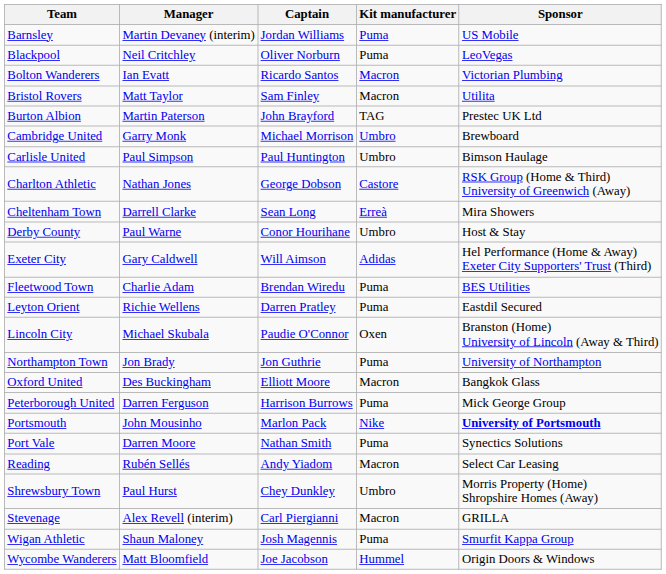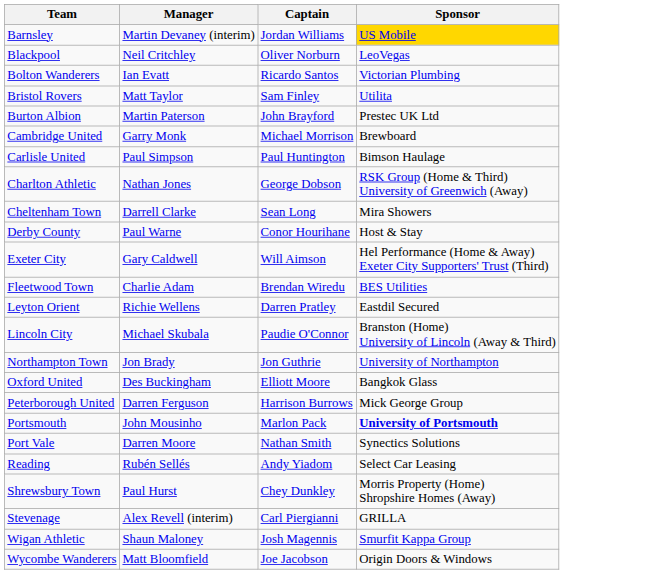 <table class="wikitable sortable" style="text-align: left;">
 <tr>
 <th>Team</th>
 <th>Manager</th>
 <th>Captain</th>
-<th>Kit manufacturer</th>
 <th>Sponsor</th>
 </tr>
 <tr>
 <td><a href='#'>Barnsley</a></td>
 <td> <a href='#'>Martin Devaney</a> (interim)</td>
 <td> <a href='#'>Jordan Williams</a></td>
-<td> <a href='#'>Puma</a></td>
-<td><a href='#'>US Mobile</a></td>
+<td style="background: gold;"><a href='#'>US Mobile</a></td>
 </tr>
 <tr>
 <td><a href='#'>Blackpool</a></td>
 <td> <a href='#'>Neil Critchley</a></td>
 <td> <a href='#'>Oliver Norburn</a></td>
-<td> Puma</td>
 <td><a href='#'>LeoVegas</a></td>
 </tr>
 <tr>
 <td><a href='#'>Bolton Wanderers</a></td>
 <td> <a href='#'>Ian Evatt</a></td>
 <td> <a href='#'>Ricardo Santos</a></td>
-<td> <a href='#'>Macron</a></td>
 <td><a href='#'>Victorian Plumbing</a></td>
 </tr>
 <tr>
 <td><a href='#'>Bristol Rovers</a></td>
 <td> <a href='#'>Matt Taylor</a></td>
 <td> <a href='#'>Sam Finley</a></td>
-<td> Macron</td>
 <td><a href='#'>Utilita</a></td>
 </tr>
 <tr>
 <td><a href='#'>Burton Albion</a></td>
 <td> <a href='#'>Martin Paterson</a></td>
 <td> <a href='#'>John Brayford</a></td>
-<td> TAG</td>
 <td>Prestec UK Ltd</td>
 </tr>
 <tr>
 <td><a href='#'>Cambridge United</a></td>
 <td> <a href='#'>Garry Monk</a></td>
 <td> <a href='#'>Michael Morrison</a></td>
-<td> <a href='#'>Umbro</a></td>
 <td>Brewboard</td>
 </tr>
 <tr>
 <td><a href='#'>Carlisle United</a></td>
 <td> <a href='#'>Paul Simpson</a></td>
 <td> <a href='#'>Paul Huntington</a></td>
-<td> Umbro</td>
 <td>Bimson Haulage</td>
 </tr>
 <tr>
 <td><a href='#'>Charlton Athletic</a></td>
 <td> <a href='#'>Nathan Jones</a></td>
 <td> <a href='#'>George Dobson</a></td>
-<td> <a href='#'>Castore</a></td>
 <td><a href='#'>RSK Group</a> (Home & Third)<br><a href='#'>University of Greenwich</a> (Away)</td>
 </tr>
 <tr>
 <td><a href='#'>Cheltenham Town</a></td>
 <td> <a href='#'>Darrell Clarke</a></td>
 <td> <a href='#'>Sean Long</a></td>
-<td> <a href='#'>Erreà</a></td>
 <td>Mira Showers</td>
 </tr>
 <tr>
 <td><a href='#'>Derby County</a></td>
 <td> <a href='#'>Paul Warne</a></td>
 <td> <a href='#'>Conor Hourihane</a></td>
-<td> Umbro</td>
 <td>Host & Stay</td>
 </tr>
 <tr>
 <td><a href='#'>Exeter City</a></td>
 <td> <a href='#'>Gary Caldwell</a></td>
 <td> <a href='#'>Will Aimson</a></td>
-<td> <a href='#'>Adidas</a></td>
 <td>Hel Performance (Home & Away)<br><a href='#'>Exeter City Supporters' Trust</a> (Third)</td>
 </tr>
 <tr>
 <td><a href='#'>Fleetwood Town</a></td>
 <td> <a href='#'>Charlie Adam</a></td>
 <td> <a href='#'>Brendan Wiredu</a></td>
-<td> Puma</td>
 <td><a href='#'>BES Utilities</a></td>
 </tr>
 <tr>
 <td><a href='#'>Leyton Orient</a></td>
 <td> <a href='#'>Richie Wellens</a></td>
 <td> <a href='#'>Darren Pratley</a></td>
-<td> Puma</td>
 <td>Eastdil Secured</td>
 </tr>
 <tr>
 <td><a href='#'>Lincoln City</a></td>
 <td> <a href='#'>Michael Skubala</a></td>
 <td> <a href='#'>Paudie O'Connor</a></td>
-<td> Oxen</td>
 <td>Branston (Home)<br> <a href='#'>University of Lincoln</a> (Away & Third)</td>
 </tr>
 <tr>
 <td><a href='#'>Northampton Town</a></td>
 <td> <a href='#'>Jon Brady</a></td>
 <td> <a href='#'>Jon Guthrie</a></td>
-<td> Puma</td>
 <td><a href='#'>University of Northampton</a></td>
 </tr>
 <tr>
 <td><a href='#'>Oxford United</a></td>
 <td> <a href='#'>Des Buckingham</a></td>
 <td> <a href='#'>Elliott Moore</a></td>
-<td> Macron</td>
 <td>Bangkok Glass</td>
 </tr>
 <tr>
 <td><a href='#'>Peterborough United</a></td>
 <td> <a href='#'>Darren Ferguson</a></td>
 <td> <a href='#'>Harrison Burrows</a></td>
-<td> Puma</td>
 <td>Mick George Group</td>
 </tr>
 <tr>
 <td><a href='#'>Portsmouth</a></td>
 <td> <a href='#'>John Mousinho</a></td>
 <td> <a href='#'>Marlon Pack</a></td>
-<td> <a href='#'>Nike</a></td>
 <td><strong><a href='#'>University of Portsmouth</a></strong></td>
 </tr>
 <tr>
 <td><a href='#'>Port Vale</a></td>
 <td> <a href='#'>Darren Moore</a></td>
 <td> <a href='#'>Nathan Smith</a></td>
-<td> Puma</td>
 <td>Synectics Solutions</td>
 </tr>
 <tr>
 <td><a href='#'>Reading</a></td>
 <td> <a href='#'>Rubén Sellés</a></td>
 <td> <a href='#'>Andy Yiadom</a></td>
-<td> Macron</td>
 <td>Select Car Leasing</td>
 </tr>
 <tr>
 <td><a href='#'>Shrewsbury Town</a></td>
 <td> <a href='#'>Paul Hurst</a></td>
 <td> <a href='#'>Chey Dunkley</a></td>
-<td> Umbro</td>
 <td>Morris Property (Home)<br>Shropshire Homes (Away)</td>
 </tr>
 <tr>
 <td><a href='#'>Stevenage</a></td>
 <td> <a href='#'>Alex Revell</a> (interim)</td>
 <td> <a href='#'>Carl Piergianni</a></td>
-<td> Macron</td>
 <td>GRILLA</td>
 </tr>
 <tr>
 <td><a href='#'>Wigan Athletic</a></td>
 <td> <a href='#'>Shaun Maloney</a></td>
 <td> <a href='#'>Josh Magennis</a></td>
-<td> Puma</td>
 <td><a href='#'>Smurfit Kappa Group</a></td>
 </tr>
 <tr>
 <td><a href='#'>Wycombe Wanderers</a></td>
 <td> <a href='#'>Matt Bloomfield</a></td>
 <td> <a href='#'>Joe Jacobson</a></td>
-<td> <a href='#'>Hummel</a></td>
 <td>Origin Doors & Windows</td>
 </tr>
 </table>
